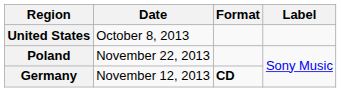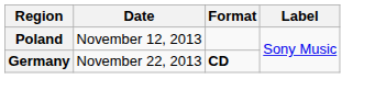 <table class="wikitable plainrowheaders">
 <tr>
 <th scope="col">Region</th>
 <th scope="col">Date</th>
 <th scope="col">Format</th>
 <th scope="col">Label</th>
 </tr>
 <tr>
-<th scope="row">United States</th>
-<td>October 8, 2013</td>
-<td></td>
-<td></td>
-</tr>
-<tr>
 <th scope="row">Poland</th>
-<td>November 22, 2013</td>
+<td>November 12, 2013</td>
 <td></td>
 <td rowspan="2"><a href='#'>Sony Music</a></td>
 </tr>
 <tr>
 <th scope="row">Germany</th>
-<td>November 12, 2013</td>
+<td>November 22, 2013</td>
 <td><strong>CD</strong></td>
 </tr>
 </table>
